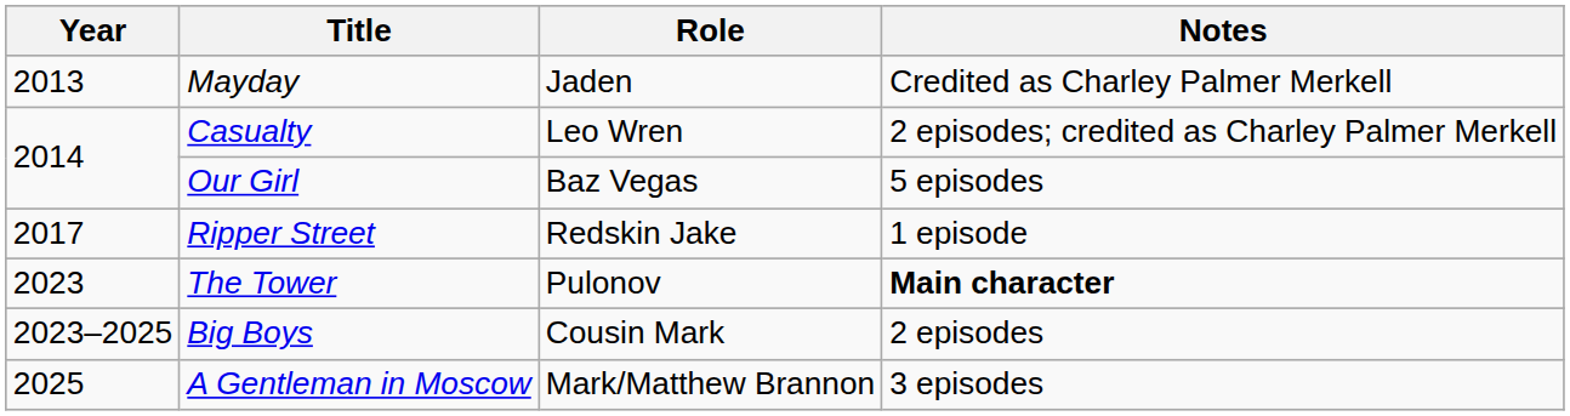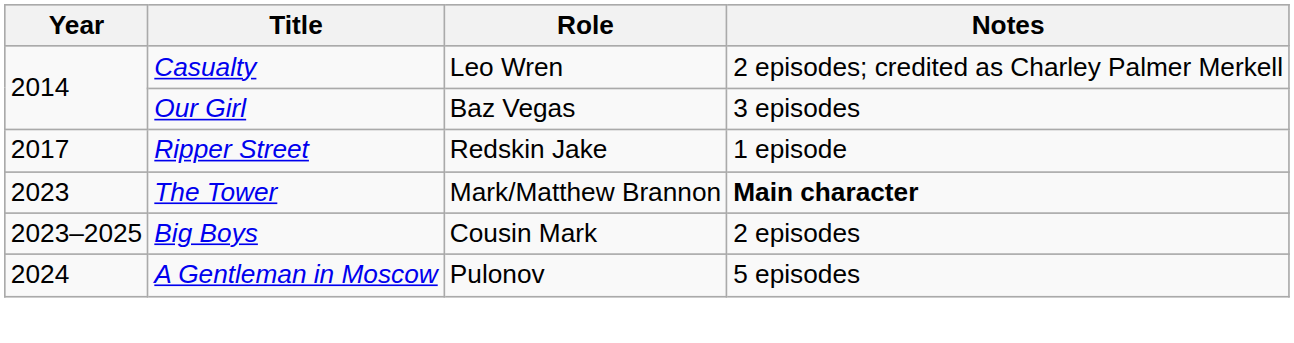 <table class="wikitable sortable">
 <tr>
 <th>Year</th>
 <th>Title</th>
 <th>Role</th>
 <th class="unsortable">Notes</th>
-</tr>
-<tr>
-<td>2013</td>
-<td><em>Mayday</em></td>
-<td>Jaden</td>
-<td>Credited as Charley Palmer Merkell</td>
 </tr>
 <tr>
 <td rowspan="2">2014</td>
 <td><em><a href='#'>Casualty</a></em></td>
 <td>Leo Wren</td>
 <td>2 episodes; credited as Charley Palmer Merkell</td>
 </tr>
 <tr>
 <td><em><a href='#'>Our Girl</a></em></td>
 <td>Baz Vegas</td>
-<td>5 episodes</td>
+<td>3 episodes</td>
 </tr>
 <tr>
 <td>2017</td>
 <td><em><a href='#'>Ripper Street</a></em></td>
 <td>Redskin Jake</td>
 <td>1 episode</td>
 </tr>
 <tr>
 <td>2023</td>
 <td><em><a href='#'>The Tower</a></em></td>
-<td>Pulonov</td>
+<td>Mark/Matthew  Brannon</td>
 <td><strong>Main character</strong></td>
 </tr>
 <tr>
 <td>2023–2025</td>
 <td><em><a href='#'>Big Boys</a></em></td>
 <td>Cousin Mark</td>
 <td>2 episodes</td>
 </tr>
 <tr>
-<td>2025</td>
+<td>2024</td>
 <td><em><a href='#'>A Gentleman in Moscow</a></em></td>
-<td>Mark/Matthew  Brannon</td>
-<td>3 episodes</td>
+<td>Pulonov</td>
+<td>5 episodes</td>
 </tr>
 </table>
